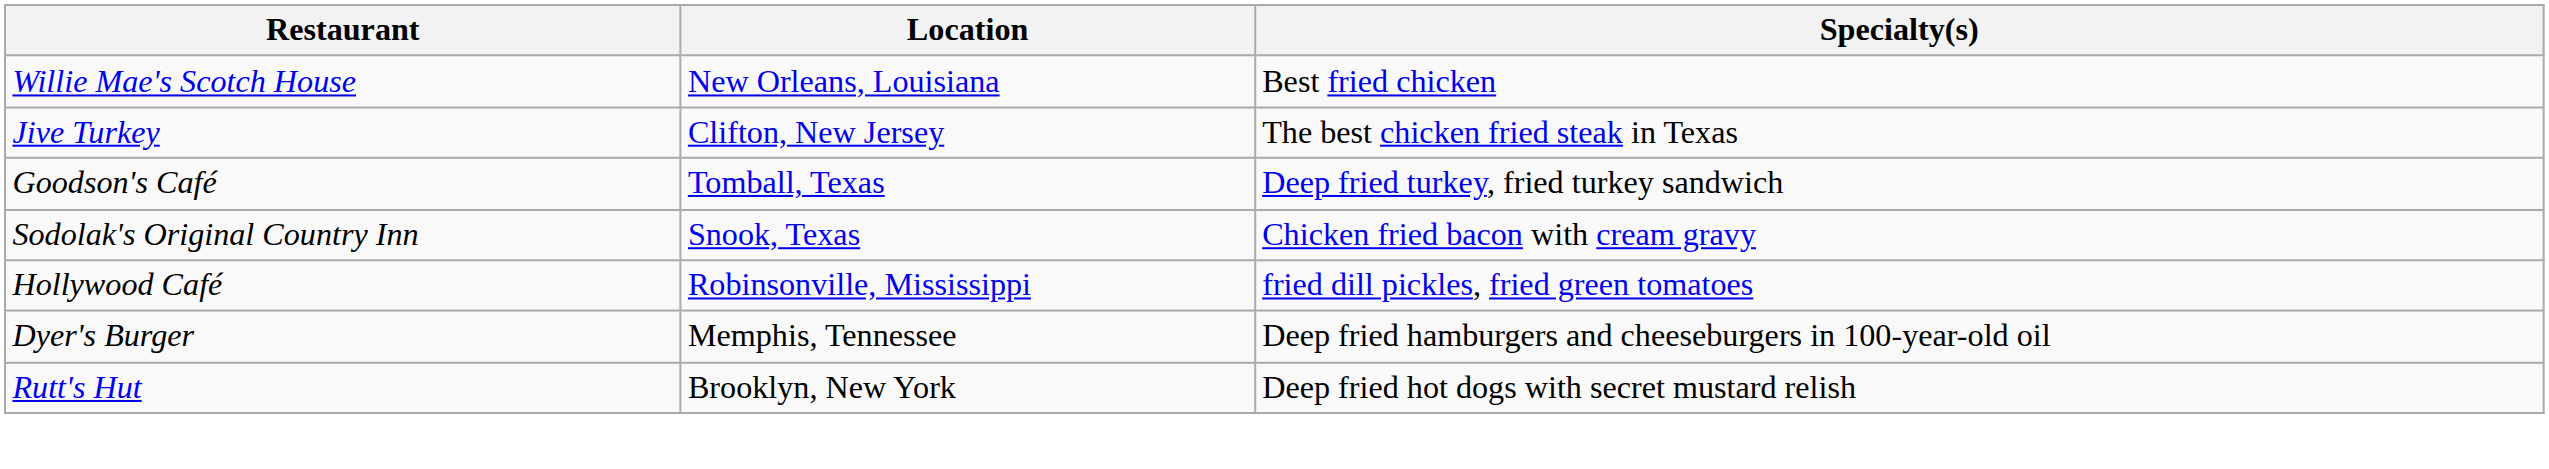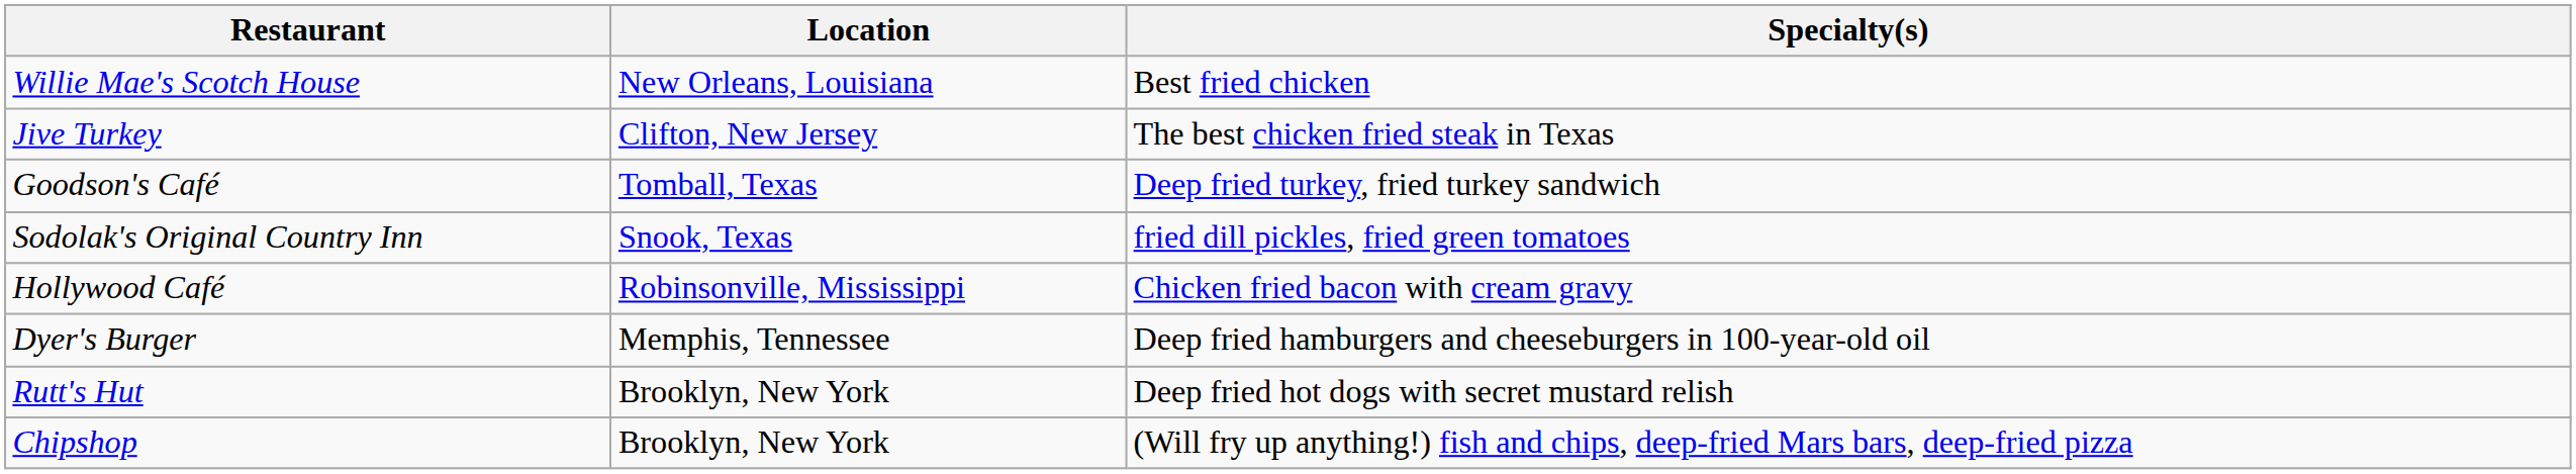 <table class="wikitable" style="width:100%;">
 <tr>
 <th>Restaurant</th>
 <th>Location</th>
 <th>Specialty(s)</th>
 </tr>
 <tr>
 <td><em><a href='#'>Willie Mae's Scotch House</a></em></td>
 <td><a href='#'>New Orleans, Louisiana</a></td>
 <td>Best <a href='#'>fried chicken</a></td>
 </tr>
 <tr>
 <td><em><a href='#'>Jive Turkey</a></em></td>
 <td><a href='#'>Clifton, New Jersey</a></td>
 <td>The best <a href='#'>chicken fried steak</a> in Texas</td>
 </tr>
 <tr>
 <td><em>Goodson's Café</em></td>
 <td><a href='#'>Tomball, Texas</a></td>
 <td><a href='#'>Deep fried turkey</a>, fried turkey sandwich</td>
 </tr>
 <tr>
 <td><em>Sodolak's Original Country Inn</em></td>
 <td><a href='#'>Snook, Texas</a></td>
-<td><a href='#'>Chicken fried bacon</a> with <a href='#'>cream gravy</a></td>
+<td><a href='#'>fried dill pickles</a>, <a href='#'>fried green tomatoes</a></td>
 </tr>
 <tr>
 <td><em>Hollywood Café</em></td>
 <td><a href='#'>Robinsonville, Mississippi</a></td>
-<td><a href='#'>fried dill pickles</a>, <a href='#'>fried green tomatoes</a></td>
+<td><a href='#'>Chicken fried bacon</a> with <a href='#'>cream gravy</a></td>
 </tr>
 <tr>
 <td><em>Dyer's Burger</em></td>
 <td>Memphis, Tennessee</td>
 <td>Deep fried hamburgers and cheeseburgers in 100-year-old oil</td>
 </tr>
 <tr>
 <td><em><a href='#'>Rutt's Hut</a></em></td>
 <td>Brooklyn, New York</td>
 <td>Deep fried hot dogs with secret mustard relish</td>
 </tr>
+<tr>
+<td><em><a href='#'>Chipshop</a></em></td>
+<td>Brooklyn, New York</td>
+<td>(Will fry up anything!) <a href='#'>fish and chips</a>, <a href='#'>deep-fried Mars bars</a>, <a href='#'>deep-fried pizza</a></td>
+</tr>
 </table>
